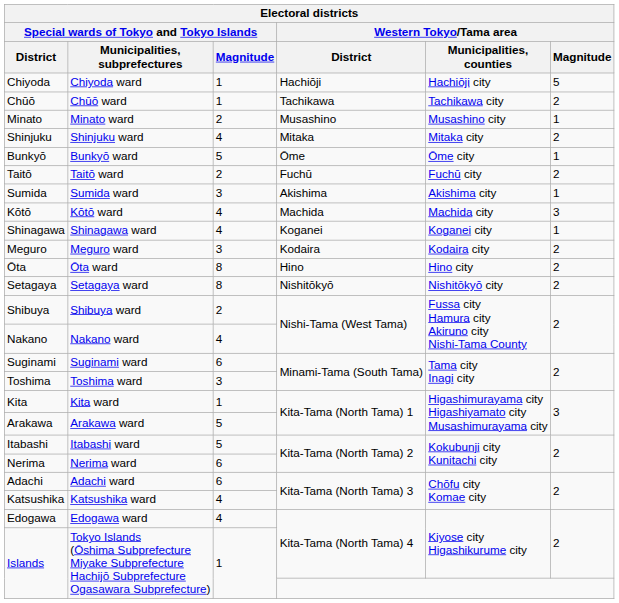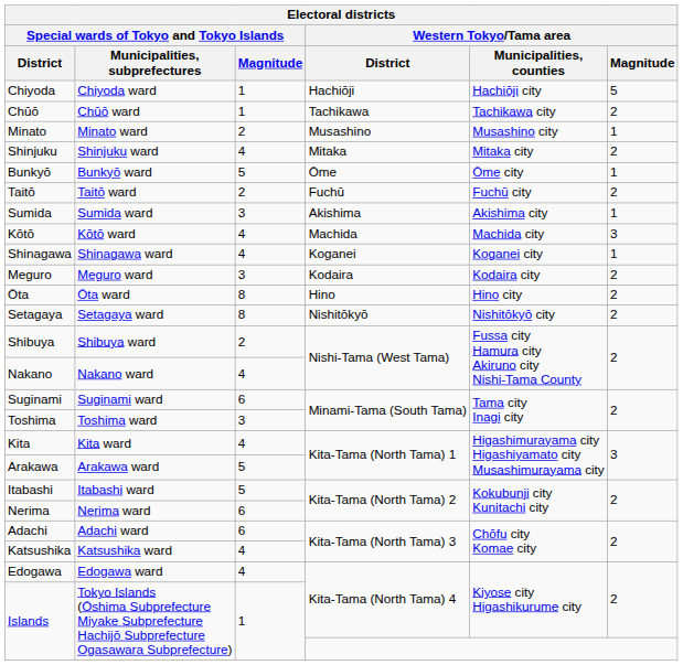 <table class="wikitable">
 <tr>
 <th colspan="6">Electoral districts</th>
 </tr>
 <tr>
 <th colspan="3"><a href='#'>Special wards of Tokyo</a> and <a href='#'>Tokyo Islands</a></th>
 <th colspan="3"><a href='#'>Western Tokyo</a>/Tama area</th>
 </tr>
 <tr>
 <th>District</th>
 <th>Municipalities,<br> subprefectures</th>
 <th><a href='#'>Magnitude</a></th>
 <th>District</th>
 <th>Municipalities,<br> counties</th>
 <th>Magnitude</th>
 </tr>
 <tr>
 <td>Chiyoda</td>
 <td><a href='#'>Chiyoda</a> ward</td>
 <td>1</td>
 <td>Hachiōji</td>
 <td><a href='#'>Hachiōji</a> city</td>
 <td>5</td>
 </tr>
 <tr>
 <td>Chūō</td>
 <td><a href='#'>Chūō</a> ward</td>
 <td>1</td>
 <td>Tachikawa</td>
 <td><a href='#'>Tachikawa</a> city</td>
 <td>2</td>
 </tr>
 <tr>
 <td>Minato</td>
 <td><a href='#'>Minato</a> ward</td>
 <td>2</td>
 <td>Musashino</td>
 <td><a href='#'>Musashino</a> city</td>
 <td>1</td>
 </tr>
 <tr>
 <td>Shinjuku</td>
 <td><a href='#'>Shinjuku</a> ward</td>
 <td>4</td>
 <td>Mitaka</td>
 <td><a href='#'>Mitaka</a> city</td>
 <td>2</td>
 </tr>
 <tr>
 <td>Bunkyō</td>
 <td><a href='#'>Bunkyō</a> ward</td>
 <td>5</td>
 <td>Ōme</td>
 <td><a href='#'>Ōme</a> city</td>
 <td>1</td>
 </tr>
 <tr>
 <td>Taitō</td>
 <td><a href='#'>Taitō</a> ward</td>
 <td>2</td>
 <td>Fuchū</td>
 <td><a href='#'>Fuchū</a> city</td>
 <td>2</td>
 </tr>
 <tr>
 <td>Sumida</td>
 <td><a href='#'>Sumida</a> ward</td>
 <td>3</td>
 <td>Akishima</td>
 <td><a href='#'>Akishima</a> city</td>
 <td>1</td>
 </tr>
 <tr>
 <td>Kōtō</td>
 <td><a href='#'>Kōtō</a> ward</td>
 <td>4</td>
 <td>Machida</td>
 <td><a href='#'>Machida</a> city</td>
 <td>3</td>
 </tr>
 <tr>
 <td>Shinagawa</td>
 <td><a href='#'>Shinagawa</a> ward</td>
 <td>4</td>
 <td>Koganei</td>
 <td><a href='#'>Koganei</a> city</td>
 <td>1</td>
 </tr>
 <tr>
 <td>Meguro</td>
 <td><a href='#'>Meguro</a> ward</td>
 <td>3</td>
 <td>Kodaira</td>
 <td><a href='#'>Kodaira</a> city</td>
 <td>2</td>
 </tr>
 <tr>
 <td>Ōta</td>
 <td><a href='#'>Ōta</a> ward</td>
 <td>8</td>
 <td>Hino</td>
 <td><a href='#'>Hino</a> city</td>
 <td>2</td>
 </tr>
 <tr>
 <td>Setagaya</td>
 <td><a href='#'>Setagaya</a> ward</td>
 <td>8</td>
 <td>Nishitōkyō</td>
 <td><a href='#'>Nishitōkyō</a> city</td>
 <td>2</td>
 </tr>
 <tr>
 <td>Shibuya</td>
 <td><a href='#'>Shibuya</a> ward</td>
 <td>2</td>
 <td rowspan="2">Nishi-Tama (West Tama)</td>
 <td rowspan="2"><a href='#'>Fussa</a> city<br><a href='#'>Hamura</a> city<br><a href='#'>Akiruno</a> city<br><a href='#'>Nishi-Tama County</a></td>
 <td rowspan="2">2</td>
 </tr>
 <tr>
 <td>Nakano</td>
 <td><a href='#'>Nakano</a> ward</td>
 <td>4</td>
 </tr>
 <tr>
 <td>Suginami</td>
 <td><a href='#'>Suginami</a> ward</td>
 <td>6</td>
 <td rowspan="2">Minami-Tama (South Tama)</td>
 <td rowspan="2"><a href='#'>Tama</a> city<br><a href='#'>Inagi</a> city</td>
 <td rowspan="2">2</td>
 </tr>
 <tr>
 <td>Toshima</td>
 <td><a href='#'>Toshima</a> ward</td>
 <td>3</td>
 </tr>
 <tr>
 <td>Kita</td>
 <td><a href='#'>Kita</a> ward</td>
-<td>1</td>
+<td>4</td>
 <td rowspan="2">Kita-Tama (North Tama) 1</td>
 <td rowspan="2"><a href='#'>Higashimurayama</a> city<br><a href='#'>Higashiyamato</a> city<br><a href='#'>Musashimurayama</a> city</td>
 <td rowspan="2">3</td>
 </tr>
 <tr>
 <td>Arakawa</td>
 <td><a href='#'>Arakawa</a> ward</td>
 <td>5</td>
 </tr>
 <tr>
 <td>Itabashi</td>
 <td><a href='#'>Itabashi</a> ward</td>
 <td>5</td>
 <td rowspan="2">Kita-Tama (North Tama) 2</td>
 <td rowspan="2"><a href='#'>Kokubunji</a> city<br><a href='#'>Kunitachi</a> city</td>
 <td rowspan="2">2</td>
 </tr>
 <tr>
 <td>Nerima</td>
 <td><a href='#'>Nerima</a> ward</td>
 <td>6</td>
 </tr>
 <tr>
 <td>Adachi</td>
 <td><a href='#'>Adachi</a> ward</td>
 <td>6</td>
 <td rowspan="2">Kita-Tama (North Tama) 3</td>
 <td rowspan="2"><a href='#'>Chōfu</a> city<br><a href='#'>Komae</a> city</td>
 <td rowspan="2">2</td>
 </tr>
 <tr>
 <td>Katsushika</td>
 <td><a href='#'>Katsushika</a> ward</td>
 <td>4</td>
 </tr>
 <tr>
 <td>Edogawa</td>
 <td><a href='#'>Edogawa</a> ward</td>
 <td>4</td>
 <td rowspan="2">Kita-Tama (North Tama) 4</td>
 <td rowspan="2"><a href='#'>Kiyose</a> city<br><a href='#'>Higashikurume</a> city</td>
 <td rowspan="2">2</td>
 </tr>
 <tr>
 <td rowspan="2"><a href='#'>Islands</a></td>
 <td rowspan="2"><a href='#'>Tokyo Islands</a><br>(<a href='#'>Ōshima Subprefecture</a><br><a href='#'>Miyake Subprefecture</a><br><a href='#'>Hachijō Subprefecture</a><br><a href='#'>Ogasawara Subprefecture</a>)</td>
 <td rowspan="2">1</td>
 </tr>
 <tr>
 <td colspan="3"></td>
 </tr>
 </table>
